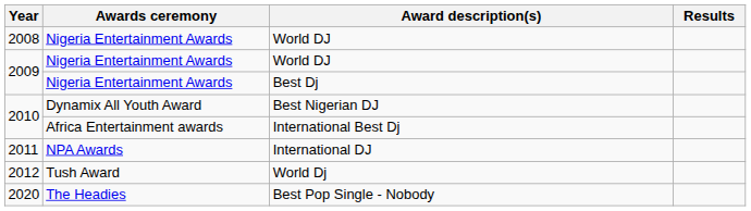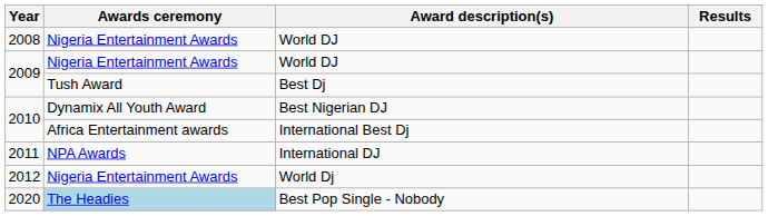 <table class="wikitable">
 <tr>
 <th>Year</th>
 <th width="250">Awards ceremony</th>
 <th width="450">Award description(s)</th>
 <th width="75">Results</th>
 </tr>
 <tr>
 <td>2008</td>
 <td><a href='#'>Nigeria Entertainment Awards</a></td>
 <td>World DJ</td>
 <td></td>
 </tr>
 <tr>
 <td rowspan="2">2009</td>
 <td><a href='#'>Nigeria Entertainment Awards</a></td>
 <td>World DJ</td>
 <td></td>
 </tr>
 <tr>
-<td><a href='#'>Nigeria Entertainment Awards</a></td>
+<td>Tush Award</td>
 <td>Best Dj</td>
 <td></td>
 </tr>
 <tr>
 <td rowspan="2">2010</td>
 <td>Dynamix All Youth Award</td>
 <td>Best Nigerian DJ</td>
 <td></td>
 </tr>
 <tr>
 <td>Africa Entertainment awards</td>
 <td>International Best Dj</td>
 <td></td>
 </tr>
 <tr>
 <td>2011</td>
 <td><a href='#'>NPA Awards</a></td>
 <td>International DJ</td>
 <td></td>
 </tr>
 <tr>
 <td>2012</td>
-<td>Tush Award</td>
+<td><a href='#'>Nigeria Entertainment Awards</a></td>
 <td>World Dj</td>
 <td></td>
 </tr>
 <tr>
 <td>2020</td>
-<td><a href='#'>The Headies</a></td>
+<td style="background: lightblue;"><a href='#'>The Headies</a></td>
 <td>Best Pop Single - Nobody</td>
 <td></td>
 </tr>
 </table>
